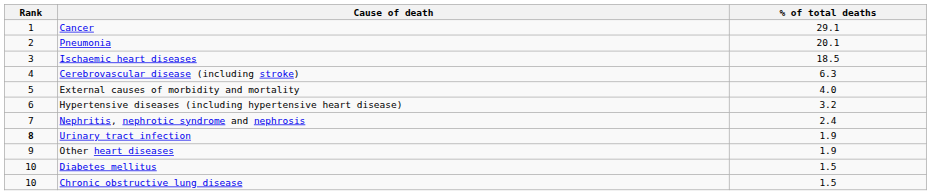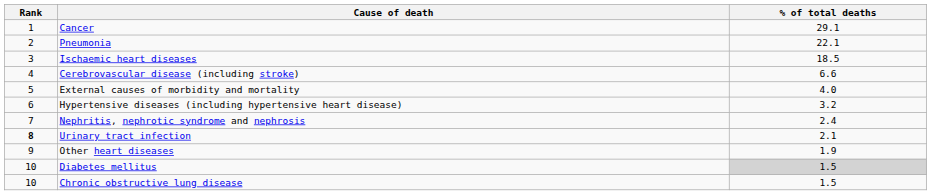 <table class=wikitable width=100%>
 <tr>
 <th>Rank</th>
 <th>Cause of death</th>
 <th>% of total deaths</th>
 </tr>
 <tr>
 <td align=center>1</td>
 <td><a href='#'>Cancer</a></td>
 <td align=center>29.1</td>
 </tr>
 <tr>
 <td align=center>2</td>
 <td><a href='#'>Pneumonia</a></td>
-<td align=center>20.1</td>
+<td align=center>22.1</td>
 </tr>
 <tr>
 <td align=center>3</td>
 <td><a href='#'>Ischaemic heart diseases</a></td>
 <td align=center>18.5</td>
 </tr>
 <tr>
 <td align=center>4</td>
 <td><a href='#'>Cerebrovascular disease</a> (including <a href='#'>stroke</a>)</td>
-<td align=center>6.3</td>
+<td align=center>6.6</td>
 </tr>
 <tr>
 <td align=center>5</td>
 <td>External causes of morbidity and mortality</td>
 <td align=center>4.0</td>
 </tr>
 <tr>
 <td align=center>6</td>
 <td>Hypertensive diseases (including hypertensive heart disease)</td>
 <td align=center>3.2</td>
 </tr>
 <tr>
 <td align=center>7</td>
 <td><a href='#'>Nephritis</a>, <a href='#'>nephrotic syndrome</a> and <a href='#'>nephrosis</a></td>
 <td align=center>2.4</td>
 </tr>
 <tr>
 <td align=center><strong>8</strong></td>
 <td><a href='#'>Urinary tract infection</a></td>
-<td align=center>1.9</td>
+<td align=center>2.1</td>
 </tr>
 <tr>
 <td align=center>9</td>
 <td>Other <a href='#'>heart diseases</a></td>
 <td align=center>1.9</td>
 </tr>
 <tr>
 <td align=center>10</td>
 <td><a href='#'>Diabetes mellitus</a></td>
-<td align=center>1.5</td>
+<td align=center style="background: lightgrey;">1.5</td>
 </tr>
 <tr>
 <td align=center>10</td>
 <td><a href='#'>Chronic obstructive lung disease</a></td>
 <td align=center>1.5</td>
 </tr>
 </table>
